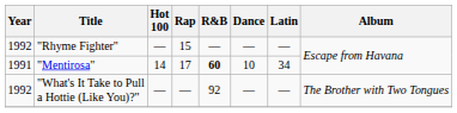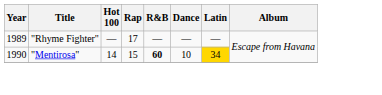 <table class="wikitable plainrowheaders">
 <tr>
 <th scope="col">Year</th>
 <th scope="col">Title</th>
 <th scope="col">Hot<br>100</th>
 <th scope="col">Rap</th>
 <th scope="col">R&B</th>
 <th scope="col">Dance</th>
 <th scope="col">Latin</th>
 <th scope="col">Album</th>
 </tr>
 <tr>
-<td>1992</td>
+<td>1989</td>
 <td>"Rhyme Fighter"</td>
 <td style="text-align:center;">—</td>
-<td style="text-align:center;">15</td>
+<td style="text-align:center;">17</td>
 <td style="text-align:center;">—</td>
 <td style="text-align:center;">—</td>
 <td style="text-align:center;">—</td>
 <td rowspan="2"><em>Escape from Havana</em></td>
 </tr>
 <tr>
-<td>1991</td>
+<td>1990</td>
 <td>"<a href='#'>Mentirosa</a>"</td>
 <td style="text-align:center;">14</td>
-<td style="text-align:center;">17</td>
+<td style="text-align:center;">15</td>
 <td style="text-align:center;"><strong>60</strong></td>
 <td style="text-align:center;">10</td>
-<td style="text-align:center;">34</td>
-</tr>
-<tr>
-<td>1992</td>
-<td>"What's It Take to Pull<br>a Hottie (Like You)?"</td>
-<td style="text-align:center;">—</td>
-<td style="text-align:center;">—</td>
-<td style="text-align:center;">92</td>
-<td style="text-align:center;">—</td>
-<td style="text-align:center;">—</td>
-<td><em>The Brother with Two Tongues</em></td>
+<td style="background: gold; text-align:center;">34</td>
 </tr>
 <tr>
 </tr>
 </table>
